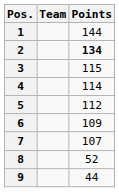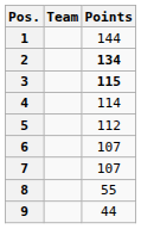 <table class="wikitable">
 <tr>
 <th>Pos.</th>
 <th>Team</th>
 <th>Points</th>
 </tr>
 <tr>
 <th>1</th>
 <td></td>
 <td align="center">144</td>
 </tr>
 <tr>
 <th>2</th>
 <td></td>
 <td align="center"><strong>134</strong></td>
 </tr>
 <tr>
 <th>3</th>
 <td></td>
-<td align="center">115</td>
+<td align="center"><strong>115</strong></td>
 </tr>
 <tr>
 <th>4</th>
 <td></td>
 <td align="center">114</td>
 </tr>
 <tr>
 <th>5</th>
 <td></td>
 <td align="center">112</td>
 </tr>
 <tr>
 <th>6</th>
 <td></td>
-<td align="center">109</td>
+<td align="center">107</td>
 </tr>
 <tr>
 <th>7</th>
 <td></td>
 <td align="center">107</td>
 </tr>
 <tr>
 <th>8</th>
 <td></td>
-<td align="center">52</td>
+<td align="center">55</td>
 </tr>
 <tr>
 <th>9</th>
 <td></td>
 <td align="center">44</td>
 </tr>
 </table>
